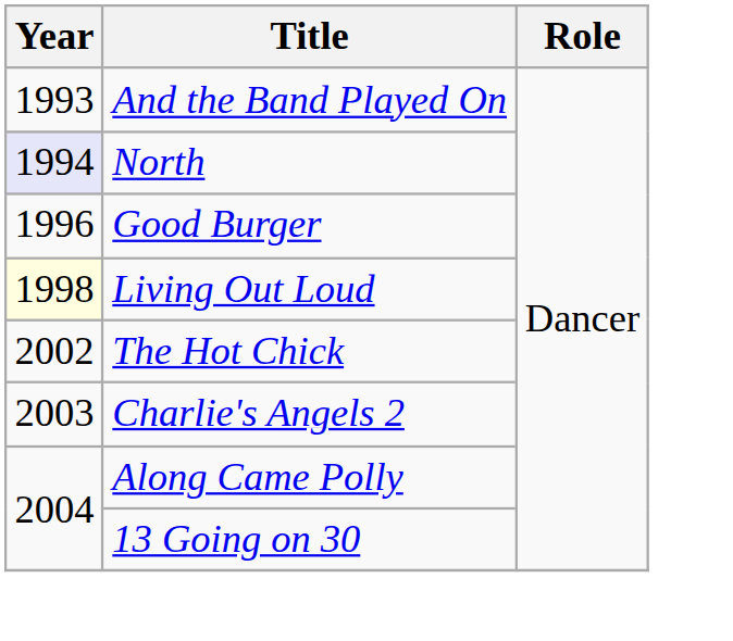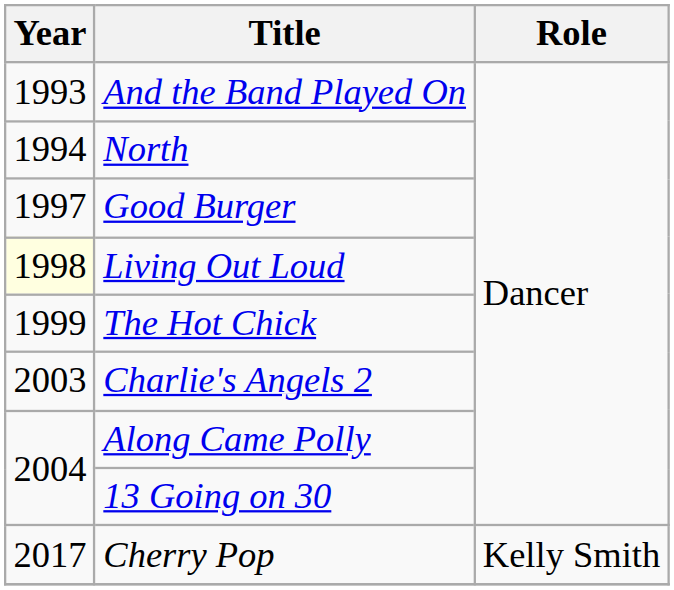 <table class="wikitable">
 <tr>
 <th>Year</th>
 <th>Title</th>
 <th>Role</th>
 </tr>
 <tr>
 <td>1993</td>
 <td><em><a href='#'>And the Band Played On</a></em></td>
 <td rowspan=8>Dancer</td>
 </tr>
 <tr>
-<td style="background: lavender;">1994</td>
+<td>1994</td>
 <td><em><a href='#'>North</a></em></td>
 </tr>
 <tr>
-<td>1996</td>
+<td>1997</td>
 <td><em><a href='#'>Good Burger</a></em></td>
 </tr>
 <tr>
 <td style="background: lightyellow;">1998</td>
 <td><em><a href='#'>Living Out Loud</a></em></td>
 </tr>
 <tr>
-<td>2002</td>
+<td>1999</td>
 <td><em><a href='#'>The Hot Chick</a></em></td>
 </tr>
 <tr>
 <td>2003</td>
 <td><em><a href='#'>Charlie's Angels 2</a></em></td>
 </tr>
 <tr>
 <td rowspan=2>2004</td>
 <td><em><a href='#'>Along Came Polly</a></em></td>
 </tr>
 <tr>
 <td><em><a href='#'>13 Going on 30</a></em></td>
 </tr>
 <tr>
+<td>2017</td>
+<td><em>Cherry Pop</em></td>
+<td>Kelly Smith</td>
+</tr>
+<tr>
 </tr>
 </table>
